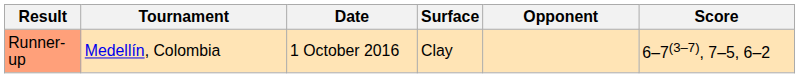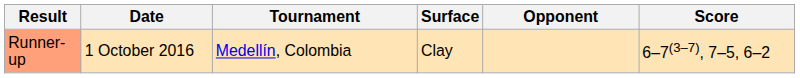 <table class=wikitable>
 <tr>
 <th width=70>Result</th>
+<th width=125>Date</th>
 <th width=200>Tournament</th>
-<th width=125>Date</th>
 <th>Surface</th>
 <th width=150>Opponent</th>
 <th width=150>Score</th>
 </tr>
 <tr bgcolor="moccasin">
 <td bgcolor=FFA07A>Runner-up</td>
+<td>1 October 2016</td>
 <td><a href='#'>Medellín</a>, Colombia</td>
-<td>1 October 2016</td>
 <td>Clay</td>
 <td></td>
 <td>6–7<sup>(3–7)</sup>, 7–5, 6–2</td>
 </tr>
 </table>
